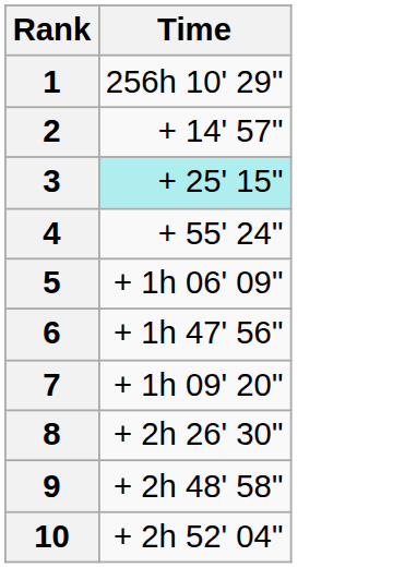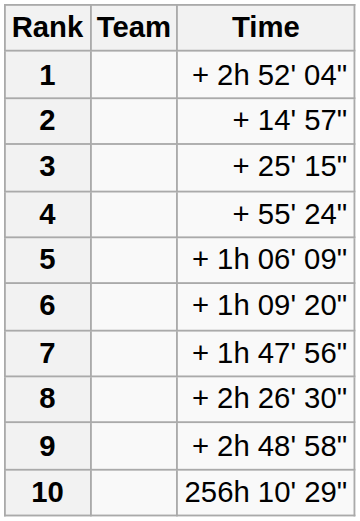 <table class="wikitable">
 <tr>
 <th scope="col">Rank</th>
+<th scope="col">Team</th>
 <th scope="col">Time</th>
 </tr>
 <tr>
 <th scope="row">1</th>
-<td style="text-align:right;">256h 10' 29"</td>
+<td></td>
+<td style="text-align:right;">+ 2h 52' 04"</td>
 </tr>
 <tr>
 <th scope="row">2</th>
+<td></td>
 <td style="text-align:right;">+ 14' 57"</td>
 </tr>
 <tr>
 <th scope="row">3</th>
-<td style="background: paleturquoise; text-align:right;">+ 25' 15"</td>
+<td></td>
+<td style="text-align:right;">+ 25' 15"</td>
 </tr>
 <tr>
 <th scope="row">4</th>
+<td></td>
 <td style="text-align:right;">+ 55' 24"</td>
 </tr>
 <tr>
 <th scope="row">5</th>
+<td></td>
 <td style="text-align:right;">+ 1h 06' 09"</td>
 </tr>
 <tr>
 <th scope="row">6</th>
+<td></td>
+<td style="text-align:right;">+ 1h 09' 20"</td>
+</tr>
+<tr>
+<th scope="row">7</th>
+<td></td>
 <td style="text-align:right;">+ 1h 47' 56"</td>
 </tr>
 <tr>
-<th scope="row">7</th>
-<td style="text-align:right;">+ 1h 09' 20"</td>
-</tr>
-<tr>
 <th scope="row">8</th>
+<td></td>
 <td style="text-align:right;">+ 2h 26' 30"</td>
 </tr>
 <tr>
 <th scope="row">9</th>
+<td></td>
 <td style="text-align:right;">+ 2h 48' 58"</td>
 </tr>
 <tr>
 <th scope="row">10</th>
-<td style="text-align:right;">+ 2h 52' 04"</td>
+<td></td>
+<td style="text-align:right;">256h 10' 29"</td>
 </tr>
 </table>
